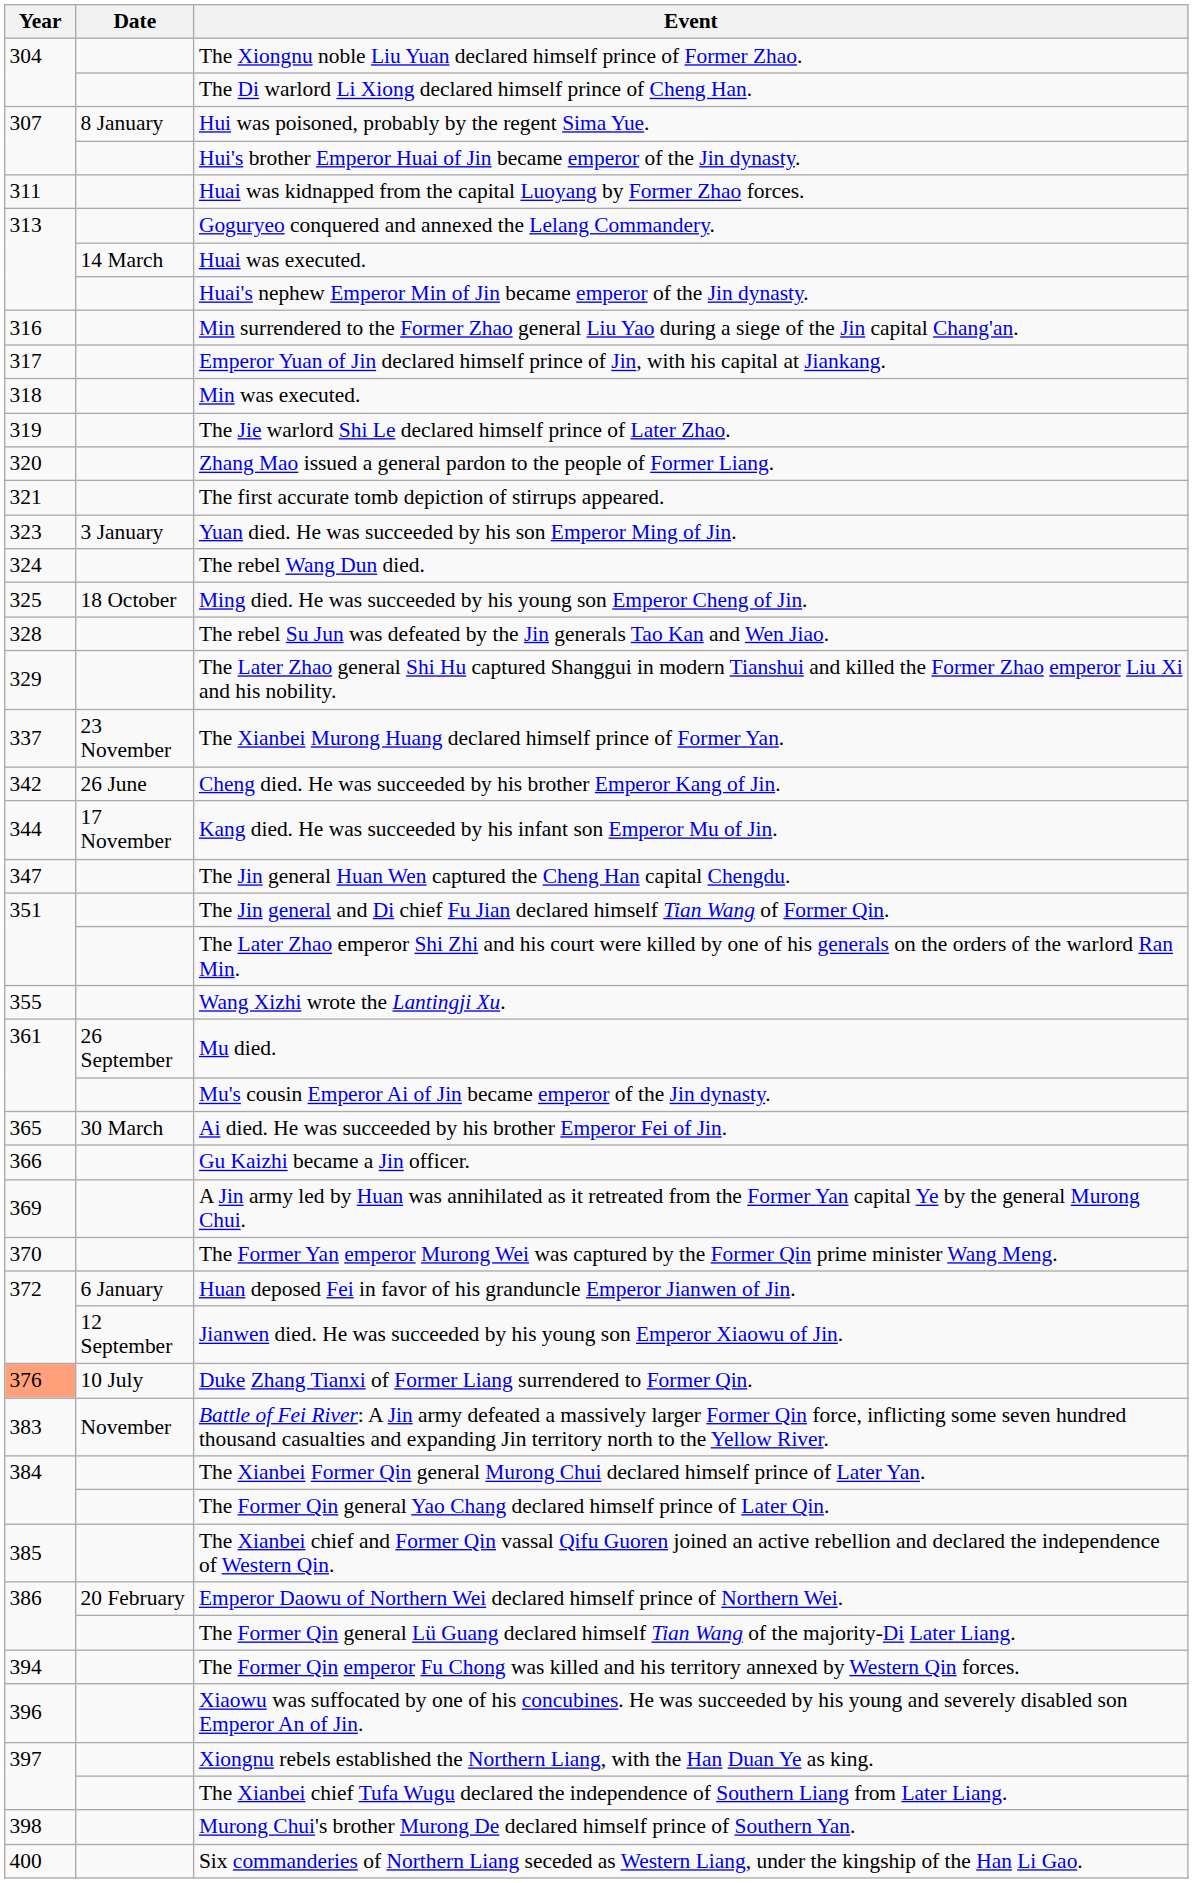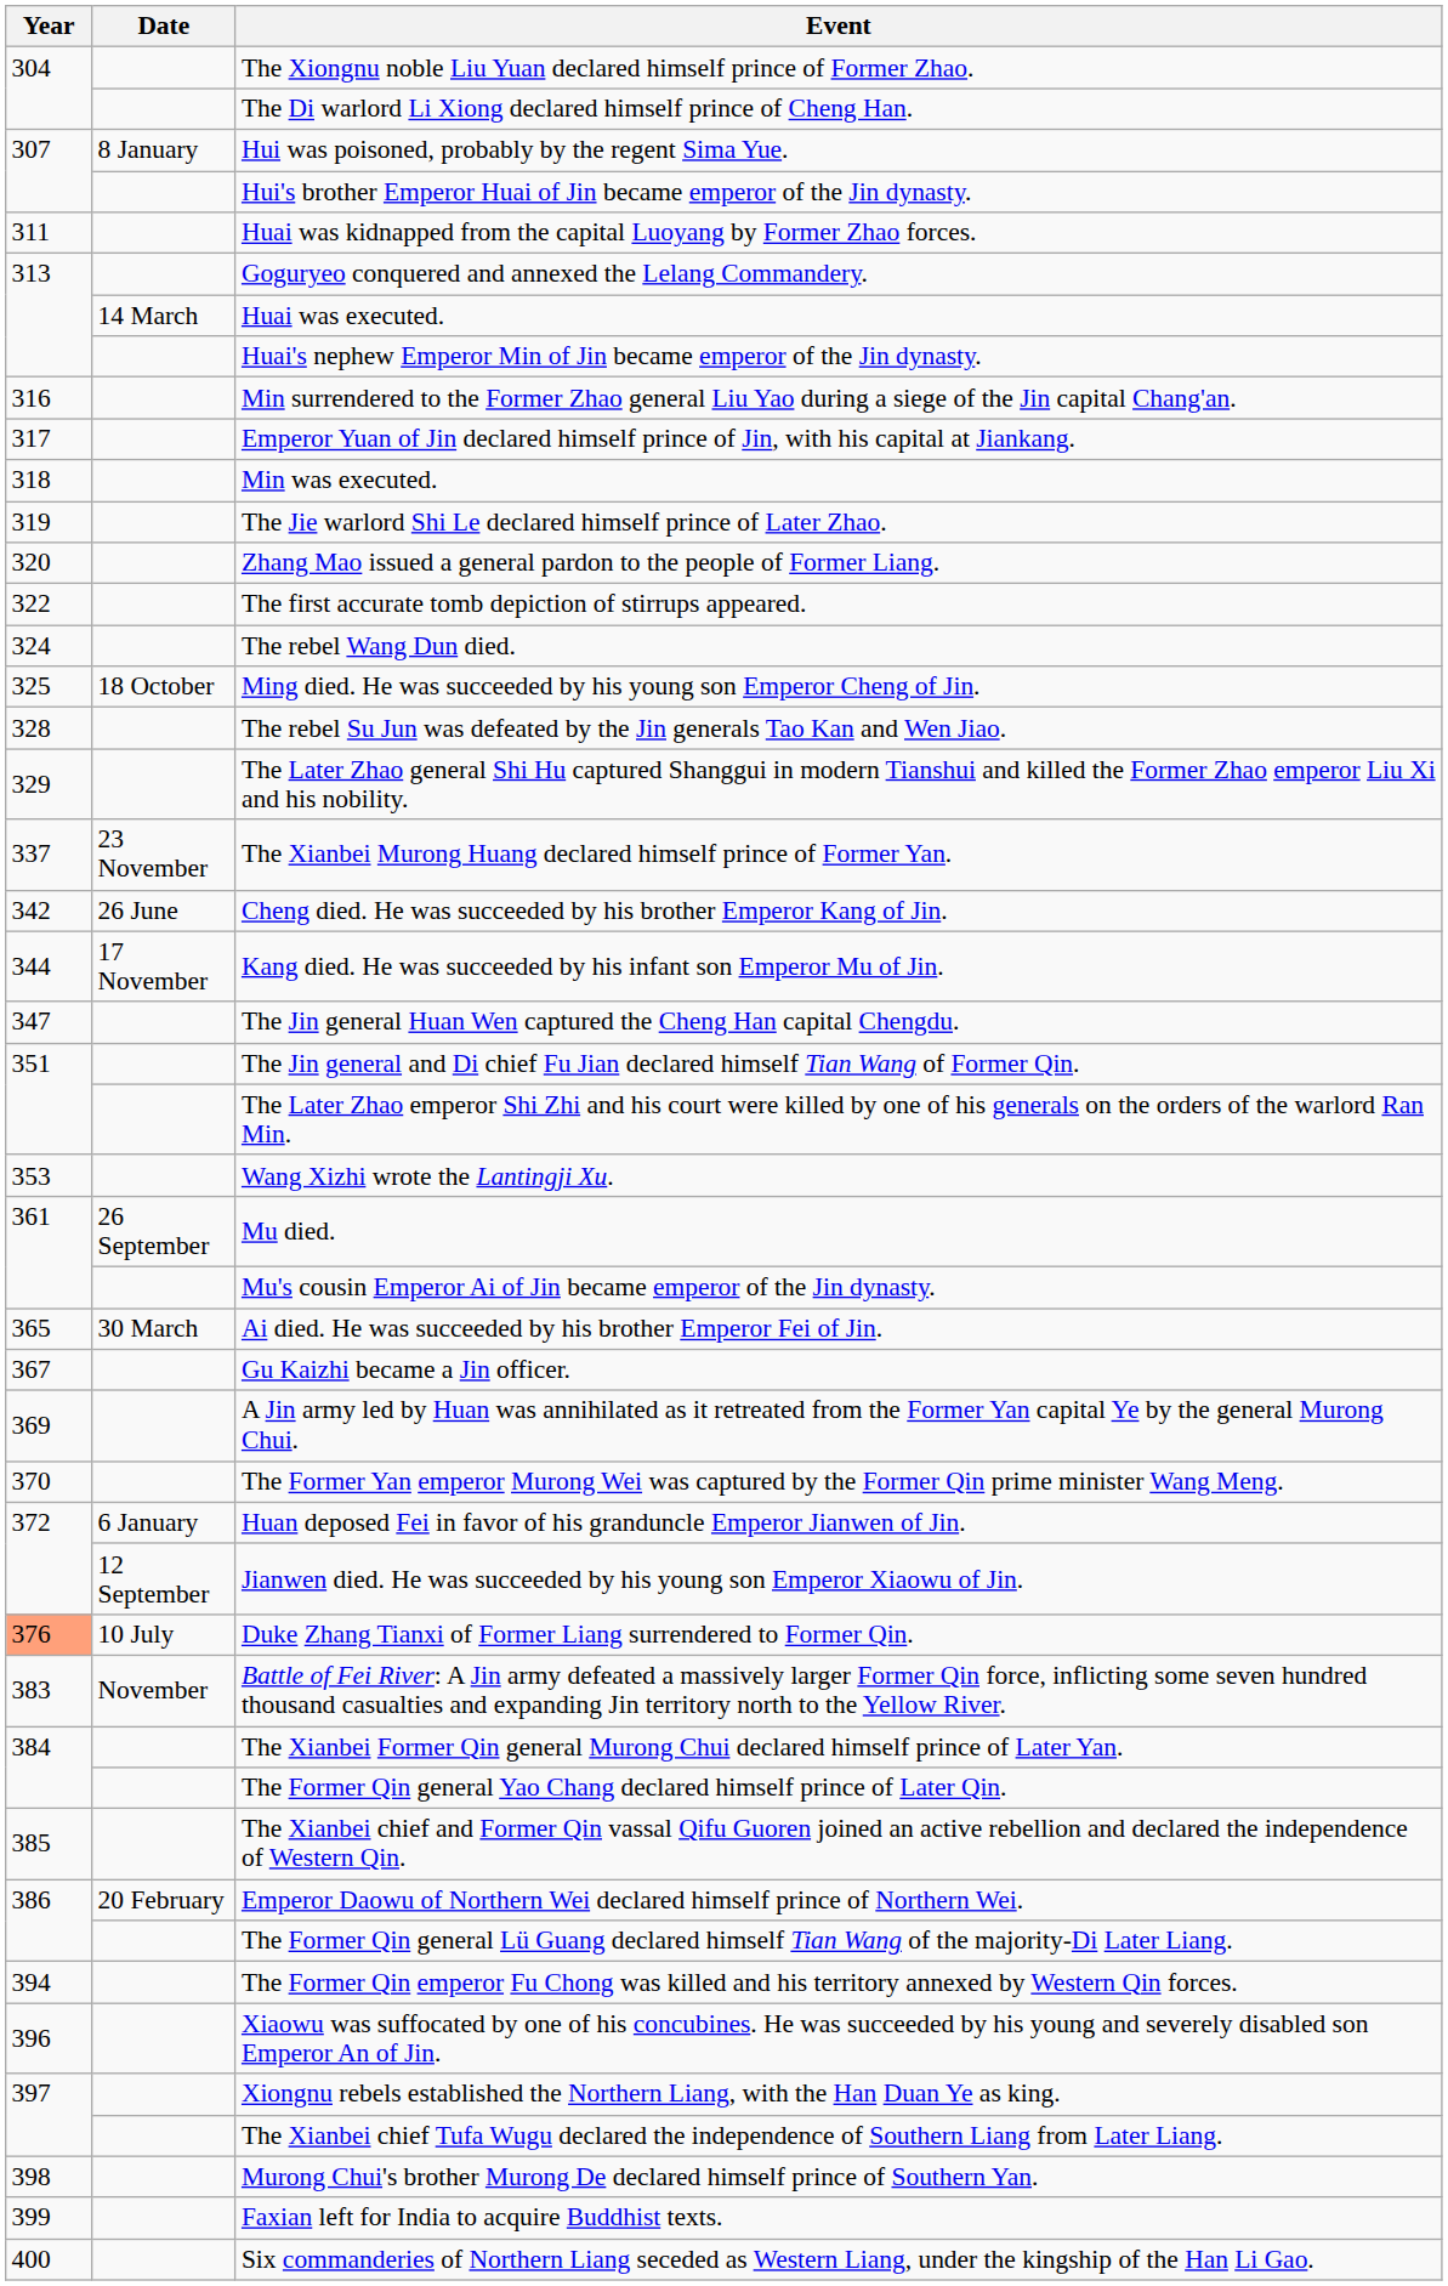 <table class="wikitable" width="100%">
 <tr>
 <th style="width:6%">Year</th>
 <th style="width:10%">Date</th>
 <th>Event</th>
 </tr>
 <tr>
 <td rowspan="2" valign="top">304</td>
 <td></td>
 <td>The <a href='#'>Xiongnu</a> noble <a href='#'>Liu Yuan</a> declared himself prince of <a href='#'>Former Zhao</a>.</td>
 </tr>
 <tr>
 <td></td>
 <td>The <a href='#'>Di</a> warlord <a href='#'>Li Xiong</a> declared himself prince of <a href='#'>Cheng Han</a>.</td>
 </tr>
 <tr>
 <td rowspan="2" valign="top">307</td>
 <td>8 January</td>
 <td><a href='#'>Hui</a> was poisoned, probably by the regent <a href='#'>Sima Yue</a>.</td>
 </tr>
 <tr>
 <td></td>
 <td><a href='#'>Hui's</a> brother <a href='#'>Emperor Huai of Jin</a> became <a href='#'>emperor</a> of the <a href='#'>Jin dynasty</a>.</td>
 </tr>
 <tr>
 <td>311</td>
 <td></td>
 <td><a href='#'>Huai</a> was kidnapped from the capital <a href='#'>Luoyang</a> by <a href='#'>Former Zhao</a> forces.</td>
 </tr>
 <tr>
 <td rowspan="3" valign="top">313</td>
 <td></td>
 <td><a href='#'>Goguryeo</a> conquered and annexed the <a href='#'>Lelang Commandery</a>.</td>
 </tr>
 <tr>
 <td>14 March</td>
 <td><a href='#'>Huai</a> was executed.</td>
 </tr>
 <tr>
 <td></td>
 <td><a href='#'>Huai's</a> nephew <a href='#'>Emperor Min of Jin</a> became <a href='#'>emperor</a> of the <a href='#'>Jin dynasty</a>.</td>
 </tr>
 <tr>
 <td>316</td>
 <td></td>
 <td><a href='#'>Min</a> surrendered to the <a href='#'>Former Zhao</a> general <a href='#'>Liu Yao</a> during a siege of the <a href='#'>Jin</a> capital <a href='#'>Chang'an</a>.</td>
 </tr>
 <tr>
 <td>317</td>
 <td></td>
 <td><a href='#'>Emperor Yuan of Jin</a> declared himself prince of <a href='#'>Jin</a>, with his capital at <a href='#'>Jiankang</a>.</td>
 </tr>
 <tr>
 <td>318</td>
 <td></td>
 <td><a href='#'>Min</a> was executed.</td>
 </tr>
 <tr>
 <td>319</td>
 <td></td>
 <td>The <a href='#'>Jie</a> warlord <a href='#'>Shi Le</a> declared himself prince of <a href='#'>Later Zhao</a>.</td>
 </tr>
 <tr>
 <td>320</td>
 <td></td>
 <td><a href='#'>Zhang Mao</a> issued a general pardon to the people of <a href='#'>Former Liang</a>.</td>
 </tr>
 <tr>
-<td>321</td>
+<td>322</td>
 <td></td>
 <td>The first accurate tomb depiction of stirrups appeared.</td>
-</tr>
-<tr>
-<td>323</td>
-<td>3 January</td>
-<td><a href='#'>Yuan</a> died.  He was succeeded by his son <a href='#'>Emperor Ming of Jin</a>.</td>
 </tr>
 <tr>
 <td>324</td>
 <td></td>
 <td>The rebel <a href='#'>Wang Dun</a> died.</td>
 </tr>
 <tr>
 <td>325</td>
 <td>18 October</td>
 <td><a href='#'>Ming</a> died.  He was succeeded by his young son <a href='#'>Emperor Cheng of Jin</a>.</td>
 </tr>
 <tr>
 <td>328</td>
 <td></td>
 <td>The rebel <a href='#'>Su Jun</a> was defeated by the <a href='#'>Jin</a> generals <a href='#'>Tao Kan</a> and <a href='#'>Wen Jiao</a>.</td>
 </tr>
 <tr>
 <td>329</td>
 <td></td>
 <td>The <a href='#'>Later Zhao</a> general <a href='#'>Shi Hu</a> captured Shanggui in modern <a href='#'>Tianshui</a> and killed the <a href='#'>Former Zhao</a> <a href='#'>emperor</a> <a href='#'>Liu Xi</a> and his nobility.</td>
 </tr>
 <tr>
 <td>337</td>
 <td>23 November</td>
 <td>The <a href='#'>Xianbei</a> <a href='#'>Murong Huang</a> declared himself prince of <a href='#'>Former Yan</a>.</td>
 </tr>
 <tr>
 <td>342</td>
 <td>26 June</td>
 <td><a href='#'>Cheng</a> died.  He was succeeded by his brother <a href='#'>Emperor Kang of Jin</a>.</td>
 </tr>
 <tr>
 <td>344</td>
 <td>17 November</td>
 <td><a href='#'>Kang</a> died.  He was succeeded by his infant son <a href='#'>Emperor Mu of Jin</a>.</td>
 </tr>
 <tr>
 <td>347</td>
 <td></td>
 <td>The <a href='#'>Jin</a> general <a href='#'>Huan Wen</a> captured the <a href='#'>Cheng Han</a> capital <a href='#'>Chengdu</a>.</td>
 </tr>
 <tr>
 <td rowspan="2" valign="top">351</td>
 <td></td>
 <td>The <a href='#'>Jin</a> <a href='#'>general</a> and <a href='#'>Di</a> chief <a href='#'>Fu Jian</a> declared himself <em><a href='#'>Tian Wang</a></em> of <a href='#'>Former Qin</a>.</td>
 </tr>
 <tr>
 <td></td>
 <td>The <a href='#'>Later Zhao</a> emperor <a href='#'>Shi Zhi</a> and his court were killed by one of his <a href='#'>generals</a> on the orders of the warlord <a href='#'>Ran Min</a>.</td>
 </tr>
 <tr>
-<td>355</td>
+<td>353</td>
 <td></td>
 <td><a href='#'>Wang Xizhi</a> wrote the <em><a href='#'>Lantingji Xu</a></em>.</td>
 </tr>
 <tr>
 <td rowspan="2" valign="top">361</td>
 <td>26 September</td>
 <td><a href='#'>Mu</a> died.</td>
 </tr>
 <tr>
 <td></td>
 <td><a href='#'>Mu's</a> cousin <a href='#'>Emperor Ai of Jin</a> became <a href='#'>emperor</a> of the <a href='#'>Jin dynasty</a>.</td>
 </tr>
 <tr>
 <td>365</td>
 <td>30 March</td>
 <td><a href='#'>Ai</a> died.  He was succeeded by his brother <a href='#'>Emperor Fei of Jin</a>.</td>
 </tr>
 <tr>
-<td>366</td>
+<td>367</td>
 <td></td>
 <td><a href='#'>Gu Kaizhi</a> became a <a href='#'>Jin</a> officer.</td>
 </tr>
 <tr>
 <td>369</td>
 <td></td>
 <td>A <a href='#'>Jin</a> army led by <a href='#'>Huan</a> was annihilated as it retreated from the <a href='#'>Former Yan</a> capital <a href='#'>Ye</a> by the general <a href='#'>Murong Chui</a>.</td>
 </tr>
 <tr>
 <td>370</td>
 <td></td>
 <td>The <a href='#'>Former Yan</a> <a href='#'>emperor</a> <a href='#'>Murong Wei</a> was captured by the <a href='#'>Former Qin</a> prime minister <a href='#'>Wang Meng</a>.</td>
 </tr>
 <tr>
 <td rowspan="2" valign="top">372</td>
 <td>6 January</td>
 <td><a href='#'>Huan</a> deposed <a href='#'>Fei</a> in favor of his granduncle <a href='#'>Emperor Jianwen of Jin</a>.</td>
 </tr>
 <tr>
 <td>12 September</td>
 <td><a href='#'>Jianwen</a> died.  He was succeeded by his young son <a href='#'>Emperor Xiaowu of Jin</a>.</td>
 </tr>
 <tr>
 <td style="background: lightsalmon;">376</td>
 <td>10 July</td>
 <td><a href='#'>Duke</a> <a href='#'>Zhang Tianxi</a> of <a href='#'>Former Liang</a> surrendered to <a href='#'>Former Qin</a>.</td>
 </tr>
 <tr>
 <td>383</td>
 <td>November</td>
 <td><em><a href='#'>Battle of Fei River</a></em>: A <a href='#'>Jin</a> army defeated a massively larger <a href='#'>Former Qin</a> force, inflicting some seven hundred thousand casualties and expanding Jin territory north to the <a href='#'>Yellow River</a>.</td>
 </tr>
 <tr>
 <td rowspan="2" valign="top">384</td>
 <td></td>
 <td>The <a href='#'>Xianbei</a> <a href='#'>Former Qin</a> general <a href='#'>Murong Chui</a> declared himself prince of <a href='#'>Later Yan</a>.</td>
 </tr>
 <tr>
 <td></td>
 <td>The <a href='#'>Former Qin</a> general <a href='#'>Yao Chang</a> declared himself prince of <a href='#'>Later Qin</a>.</td>
 </tr>
 <tr>
 <td>385</td>
 <td></td>
 <td>The <a href='#'>Xianbei</a> chief and <a href='#'>Former Qin</a> vassal <a href='#'>Qifu Guoren</a> joined an active rebellion and declared the independence of <a href='#'>Western Qin</a>.</td>
 </tr>
 <tr>
 <td rowspan="2" valign="top">386</td>
 <td>20 February</td>
 <td><a href='#'>Emperor Daowu of Northern Wei</a> declared himself prince of <a href='#'>Northern Wei</a>.</td>
 </tr>
 <tr>
 <td></td>
 <td>The <a href='#'>Former Qin</a> general <a href='#'>Lü Guang</a> declared himself <em><a href='#'>Tian Wang</a></em> of the majority-<a href='#'>Di</a> <a href='#'>Later Liang</a>.</td>
 </tr>
 <tr>
 <td>394</td>
 <td></td>
 <td>The <a href='#'>Former Qin</a> <a href='#'>emperor</a> <a href='#'>Fu Chong</a> was killed and his territory annexed by <a href='#'>Western Qin</a> forces.</td>
 </tr>
 <tr>
 <td>396</td>
 <td></td>
 <td><a href='#'>Xiaowu</a> was suffocated by one of his <a href='#'>concubines</a>.  He was succeeded by his young and severely disabled son <a href='#'>Emperor An of Jin</a>.</td>
 </tr>
 <tr>
 <td rowspan="2" valign="top">397</td>
 <td></td>
 <td><a href='#'>Xiongnu</a> rebels established the <a href='#'>Northern Liang</a>, with the <a href='#'>Han</a> <a href='#'>Duan Ye</a> as king.</td>
 </tr>
 <tr>
 <td></td>
 <td>The <a href='#'>Xianbei</a> chief <a href='#'>Tufa Wugu</a> declared the independence of <a href='#'>Southern Liang</a> from <a href='#'>Later Liang</a>.</td>
 </tr>
 <tr>
 <td>398</td>
 <td></td>
 <td><a href='#'>Murong Chui</a>'s brother <a href='#'>Murong De</a> declared himself prince of <a href='#'>Southern Yan</a>.</td>
 </tr>
 <tr>
+<td>399</td>
+<td></td>
+<td><a href='#'>Faxian</a> left for India to acquire <a href='#'>Buddhist</a> texts.</td>
+</tr>
+<tr>
 <td>400</td>
 <td></td>
 <td>Six <a href='#'>commanderies</a> of <a href='#'>Northern Liang</a> seceded as <a href='#'>Western Liang</a>, under the kingship of the <a href='#'>Han</a> <a href='#'>Li Gao</a>.</td>
 </tr>
 </table>
